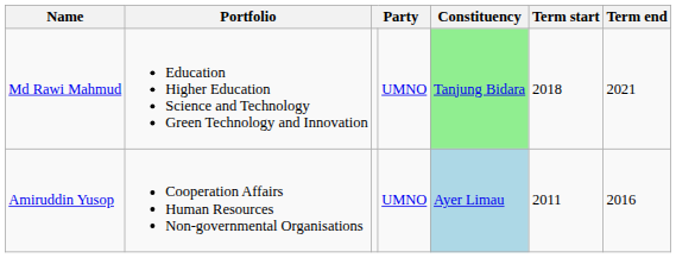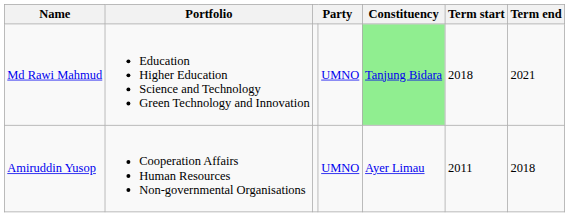 <table class="wikitable">
 <tr>
 <th>Name</th>
 <th>Portfolio</th>
 <th colspan=2>Party</th>
 <th>Constituency</th>
 <th>Term start</th>
 <th>Term end</th>
 </tr>
 <tr>
 <td><a href='#'>Md Rawi Mahmud</a></td>
 <td><br><ul><li>Education</li><li>Higher Education</li><li>Science and Technology</li><li>Green Technology and Innovation</li></ul></td>
 <td bgcolor=></td>
 <td><a href='#'>UMNO</a></td>
 <td style="background: lightgreen;"><a href='#'>Tanjung Bidara</a></td>
 <td>2018</td>
 <td>2021</td>
 </tr>
 <tr>
 <td><a href='#'>Amiruddin Yusop</a></td>
 <td><br><ul><li>Cooperation Affairs</li><li>Human Resources</li><li>Non-governmental Organisations</li></ul></td>
 <td bgcolor=></td>
 <td><a href='#'>UMNO</a></td>
-<td style="background: lightblue;"><a href='#'>Ayer Limau</a></td>
+<td><a href='#'>Ayer Limau</a></td>
 <td>2011</td>
-<td>2016</td>
+<td>2018</td>
 </tr>
 </table>
